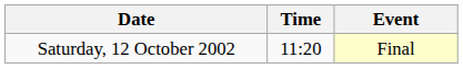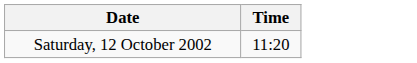 <table class = "wikitable" style="text-align:center;">
 <tr>
 <th width=220>Date</th>
 <th width=50>Time</th>
-<th width=100>Event</th>
 </tr>
 <tr>
 <td>Saturday, 12 October 2002</td>
 <td>11:20</td>
-<td bgcolor=ffffcc>Final</td>
 </tr>
 </table>
